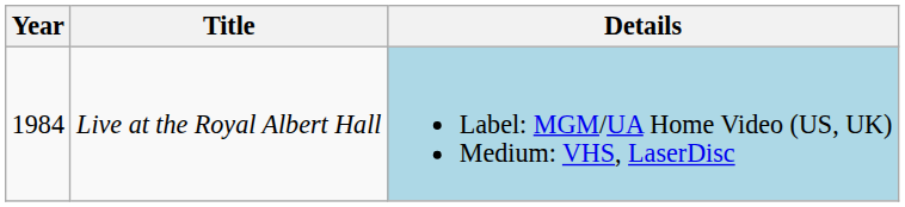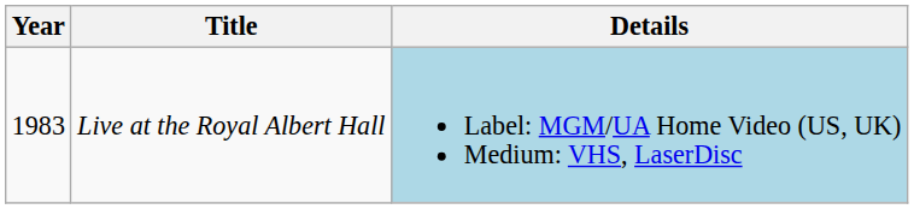 <table class="wikitable">
 <tr>
 <th>Year</th>
 <th>Title</th>
 <th>Details</th>
 </tr>
 <tr>
-<td>1984</td>
+<td>1983</td>
 <td align="left"><em>Live at the Royal Albert Hall</em></td>
 <td style="background: lightblue;"><br><ul><li>Label: <a href='#'>MGM</a>/<a href='#'>UA</a> Home Video (US, UK)</li><li>Medium: <a href='#'>VHS</a>, <a href='#'>LaserDisc</a></li></ul></td>
 </tr>
 </table>
